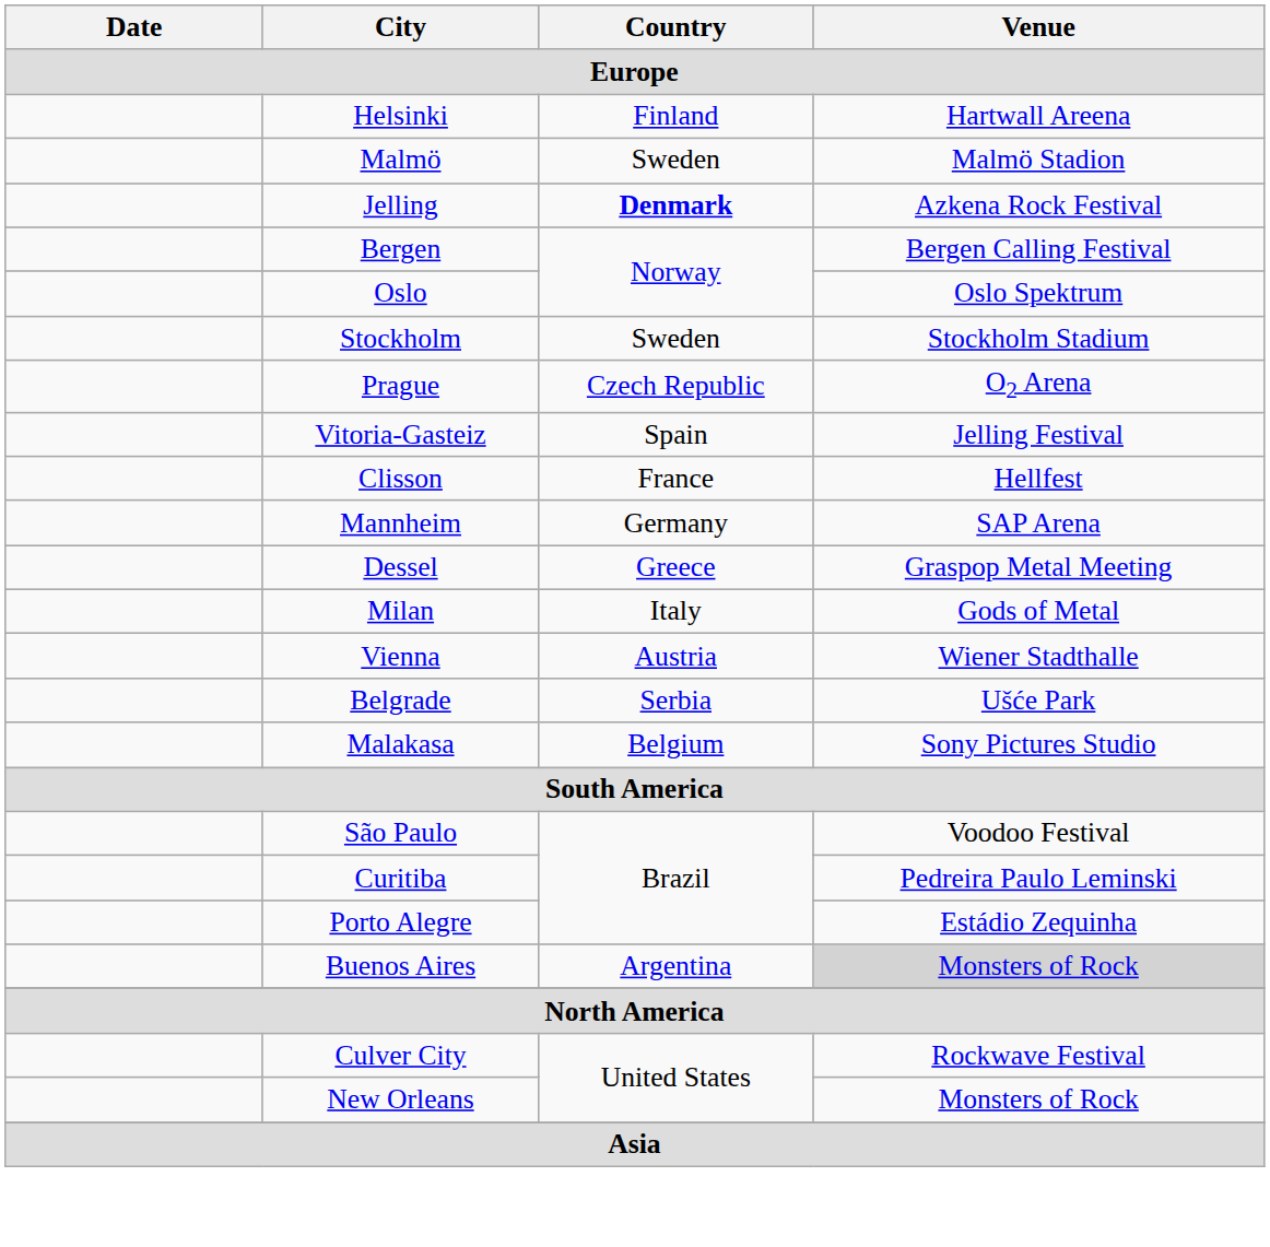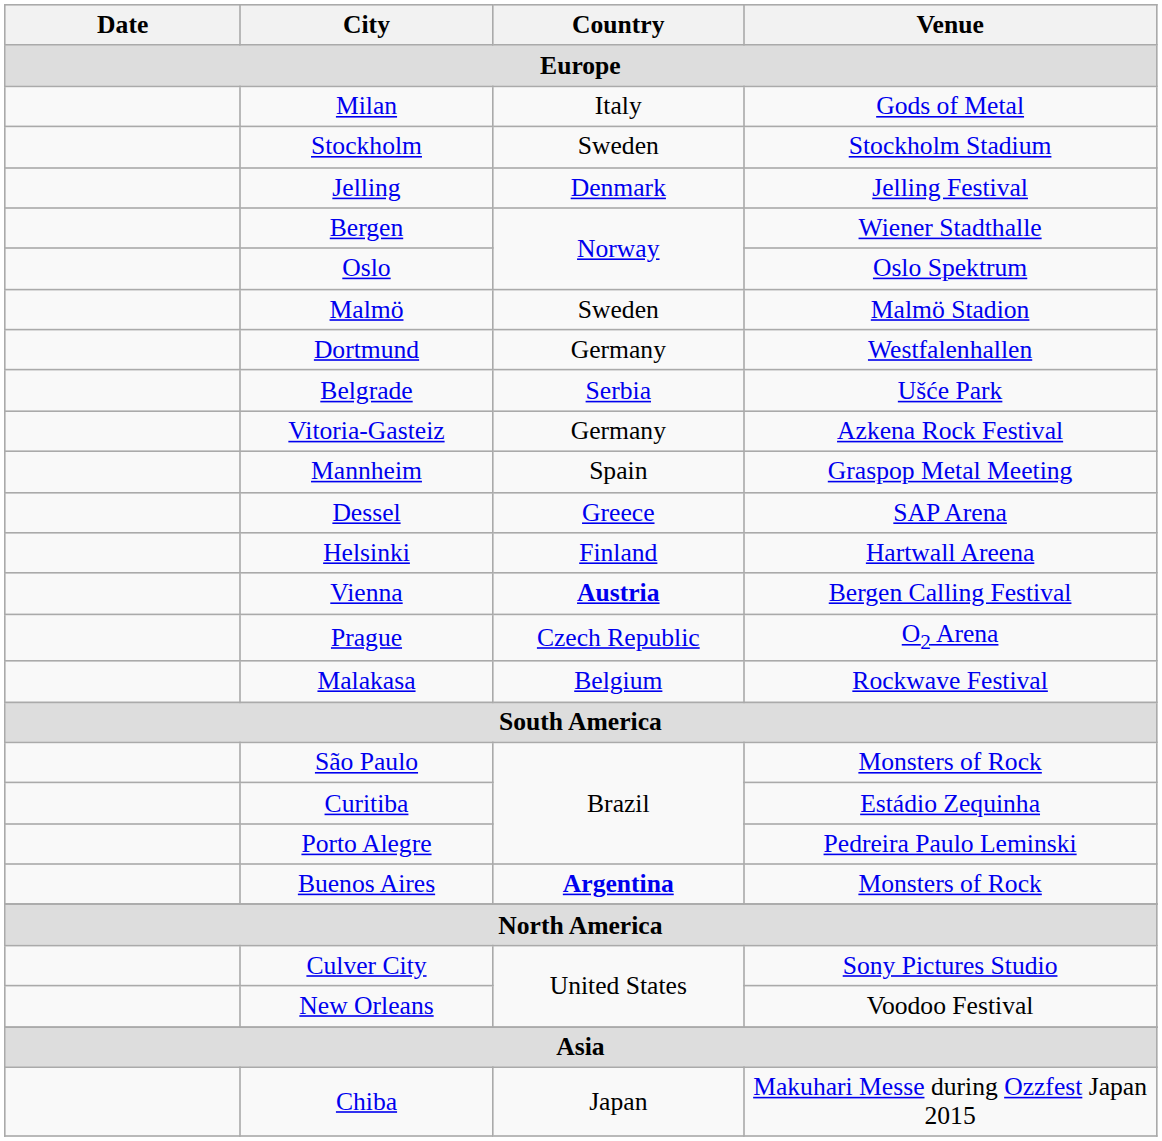 <table class="wikitable" style="text-align:center;">
 <tr>
 <th style="width:140px;">Date</th>
 <th style="width:150px;">City</th>
 <th style="width:150px;">Country</th>
 <th style="width:250px;">Venue</th>
 </tr>
 <tr bgcolor="#DDDDDD">
 <td colspan=4><strong>Europe</strong></td>
 </tr>
 <tr>
 <td></td>
-<td><a href='#'>Helsinki</a></td>
-<td><a href='#'>Finland</a></td>
-<td><a href='#'>Hartwall Areena</a></td>
+<td><a href='#'>Milan</a></td>
+<td>Italy</td>
+<td><a href='#'>Gods of Metal</a></td>
+</tr>
+<tr>
+<td></td>
+<td><a href='#'>Stockholm</a></td>
+<td>Sweden</td>
+<td><a href='#'>Stockholm Stadium</a></td>
+</tr>
+<tr>
+<td></td>
+<td><a href='#'>Jelling</a></td>
+<td><a href='#'>Denmark</a></td>
+<td><a href='#'>Jelling Festival</a></td>
+</tr>
+<tr>
+<td></td>
+<td><a href='#'>Bergen</a></td>
+<td rowspan="2"><a href='#'>Norway</a></td>
+<td><a href='#'>Wiener Stadthalle</a></td>
+</tr>
+<tr>
+<td></td>
+<td><a href='#'>Oslo</a></td>
+<td><a href='#'>Oslo Spektrum</a></td>
 </tr>
 <tr>
 <td></td>
 <td><a href='#'>Malmö</a></td>
 <td>Sweden</td>
 <td><a href='#'>Malmö Stadion</a></td>
 </tr>
 <tr>
 <td></td>
-<td><a href='#'>Jelling</a></td>
-<td><strong><a href='#'>Denmark</a></strong></td>
+<td><a href='#'>Dortmund</a></td>
+<td>Germany</td>
+<td><a href='#'>Westfalenhallen</a></td>
+</tr>
+<tr>
+<td></td>
+<td><a href='#'>Belgrade</a></td>
+<td><a href='#'>Serbia</a></td>
+<td><a href='#'>Ušće Park</a></td>
+</tr>
+<tr>
+<td></td>
+<td><a href='#'>Vitoria-Gasteiz</a></td>
+<td>Germany</td>
 <td><a href='#'>Azkena Rock Festival</a></td>
 </tr>
 <tr>
 <td></td>
-<td><a href='#'>Bergen</a></td>
-<td rowspan="2"><a href='#'>Norway</a></td>
-<td><a href='#'>Bergen Calling Festival</a></td>
+<td><a href='#'>Mannheim</a></td>
+<td>Spain</td>
+<td><a href='#'>Graspop Metal Meeting</a></td>
 </tr>
 <tr>
 <td></td>
-<td><a href='#'>Oslo</a></td>
-<td><a href='#'>Oslo Spektrum</a></td>
+<td><a href='#'>Dessel</a></td>
+<td><a href='#'>Greece</a></td>
+<td><a href='#'>SAP Arena</a></td>
 </tr>
 <tr>
 <td></td>
-<td><a href='#'>Stockholm</a></td>
-<td>Sweden</td>
-<td><a href='#'>Stockholm Stadium</a></td>
+<td><a href='#'>Helsinki</a></td>
+<td><a href='#'>Finland</a></td>
+<td><a href='#'>Hartwall Areena</a></td>
+</tr>
+<tr>
+<td></td>
+<td><a href='#'>Vienna</a></td>
+<td><strong><a href='#'>Austria</a></strong></td>
+<td><a href='#'>Bergen Calling Festival</a></td>
 </tr>
 <tr>
 <td></td>
 <td><a href='#'>Prague</a></td>
 <td><a href='#'>Czech Republic</a></td>
 <td><a href='#'>O<sub>2</sub> Arena</a></td>
 </tr>
 <tr>
 <td></td>
-<td><a href='#'>Vitoria-Gasteiz</a></td>
-<td>Spain</td>
-<td><a href='#'>Jelling Festival</a></td>
-</tr>
-<tr>
-<td></td>
-<td><a href='#'>Clisson</a></td>
-<td>France</td>
-<td><a href='#'>Hellfest</a></td>
-</tr>
-<tr>
-<td></td>
-<td><a href='#'>Mannheim</a></td>
-<td>Germany</td>
-<td><a href='#'>SAP Arena</a></td>
-</tr>
-<tr>
-<td></td>
-<td><a href='#'>Dessel</a></td>
-<td><a href='#'>Greece</a></td>
-<td><a href='#'>Graspop Metal Meeting</a></td>
-</tr>
-<tr>
-<td></td>
-<td><a href='#'>Milan</a></td>
-<td>Italy</td>
-<td><a href='#'>Gods of Metal</a></td>
-</tr>
-<tr>
-<td></td>
-<td><a href='#'>Vienna</a></td>
-<td><a href='#'>Austria</a></td>
-<td><a href='#'>Wiener Stadthalle</a></td>
-</tr>
-<tr>
-<td></td>
-<td><a href='#'>Belgrade</a></td>
-<td><a href='#'>Serbia</a></td>
-<td><a href='#'>Ušće Park</a></td>
-</tr>
-<tr>
-<td></td>
 <td><a href='#'>Malakasa</a></td>
 <td><a href='#'>Belgium</a></td>
-<td><a href='#'>Sony Pictures Studio</a></td>
+<td><a href='#'>Rockwave Festival</a></td>
 </tr>
 <tr bgcolor="#DDDDDD">
 <td colspan=4><strong>South America</strong></td>
 </tr>
 <tr>
 <td></td>
 <td><a href='#'>São Paulo</a></td>
 <td rowspan="3">Brazil</td>
-<td>Voodoo Festival</td>
+<td><a href='#'>Monsters of Rock</a></td>
 </tr>
 <tr>
 <td></td>
 <td><a href='#'>Curitiba</a></td>
+<td><a href='#'>Estádio Zequinha</a></td>
+</tr>
+<tr>
+<td></td>
+<td><a href='#'>Porto Alegre</a></td>
 <td><a href='#'>Pedreira Paulo Leminski</a></td>
 </tr>
 <tr>
 <td></td>
-<td><a href='#'>Porto Alegre</a></td>
-<td><a href='#'>Estádio Zequinha</a></td>
-</tr>
-<tr>
-<td></td>
 <td><a href='#'>Buenos Aires</a></td>
-<td><a href='#'>Argentina</a></td>
-<td style="background: lightgrey;"><a href='#'>Monsters of Rock</a></td>
+<td><strong><a href='#'>Argentina</a></strong></td>
+<td><a href='#'>Monsters of Rock</a></td>
 </tr>
 <tr>
 </tr>
 <tr bgcolor="#DDDDDD">
 <td colspan=4><strong>North America</strong></td>
 </tr>
 <tr>
 <td></td>
 <td><a href='#'>Culver City</a></td>
 <td rowspan="2">United States</td>
-<td><a href='#'>Rockwave Festival</a></td>
+<td><a href='#'>Sony Pictures Studio</a></td>
 </tr>
 <tr>
 <td></td>
 <td><a href='#'>New Orleans</a></td>
-<td><a href='#'>Monsters of Rock</a></td>
+<td>Voodoo Festival</td>
 </tr>
 <tr>
 </tr>
 <tr bgcolor="#DDDDDD">
 <td colspan=4><strong>Asia</strong></td>
 </tr>
+<tr>
+<td></td>
+<td><a href='#'>Chiba</a></td>
+<td>Japan</td>
+<td><a href='#'>Makuhari Messe</a> during <a href='#'>Ozzfest</a> Japan 2015</td>
+</tr>
 </table>
